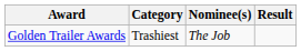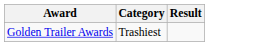 <table class="wikitable sortable">
 <tr>
 <th>Award</th>
 <th>Category</th>
-<th>Nominee(s)</th>
 <th>Result</th>
 </tr>
 <tr>
 <td><a href='#'>Golden Trailer Awards</a></td>
 <td>Trashiest</td>
-<td><em>The Job</em></td>
 <td></td>
 </tr>
 </table>
